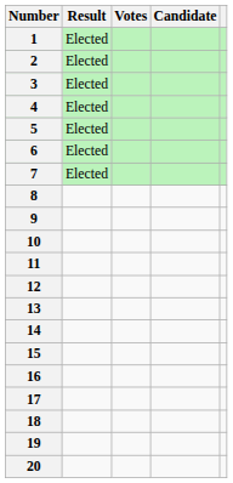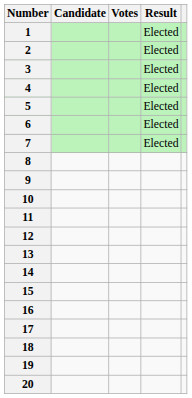 <table class="wikitable sortable">
 <tr>
 <th scope="col">Number</th>
+<th scope="col">Candidate</th>
+<th scope="col">Votes</th>
 <th scope="col">Result</th>
-<th scope="col">Votes</th>
-<th scope="col">Candidate</th>
 <th scope="col" class="unsortable"></th>
 </tr>
 <tr bgcolor=bbf3bb>
 <th scope="row">1</th>
+<td></td>
+<td align="right"></td>
 <td>Elected</td>
-<td align="right"></td>
-<td></td>
 <td></td>
 </tr>
 <tr bgcolor=bbf3bb>
 <th scope="row">2</th>
+<td></td>
+<td align="right"></td>
 <td>Elected</td>
-<td align="right"></td>
-<td></td>
 <td></td>
 </tr>
 <tr bgcolor=bbf3bb>
 <th scope="row">3</th>
+<td></td>
+<td align="right"></td>
 <td>Elected</td>
-<td align="right"></td>
-<td></td>
 <td></td>
 </tr>
 <tr bgcolor=bbf3bb>
 <th scope="row">4</th>
+<td></td>
+<td align="right"></td>
 <td>Elected</td>
-<td align="right"></td>
-<td></td>
 <td></td>
 </tr>
 <tr bgcolor=bbf3bb>
 <th scope="row">5</th>
+<td></td>
+<td align="right"></td>
 <td>Elected</td>
-<td align="right"></td>
-<td></td>
 <td></td>
 </tr>
 <tr bgcolor=bbf3bb>
 <th scope="row">6</th>
+<td></td>
+<td align="right"></td>
 <td>Elected</td>
-<td align="right"></td>
-<td></td>
 <td></td>
 </tr>
 <tr bgcolor=bbf3bb>
 <th scope="row">7</th>
+<td></td>
+<td align="right"></td>
 <td>Elected</td>
-<td align="right"></td>
-<td></td>
 <td></td>
 </tr>
 <tr>
 <th scope="row">8</th>
 <td></td>
 <td align="right"></td>
 <td></td>
 <td></td>
 </tr>
 <tr>
 <th scope="row">9</th>
 <td></td>
 <td align="right"></td>
 <td></td>
 <td></td>
 </tr>
 <tr>
 <th scope="row">10</th>
 <td></td>
 <td align="right"></td>
 <td></td>
 <td></td>
 </tr>
 <tr>
 <th scope="row">11</th>
 <td></td>
 <td align="right"></td>
 <td></td>
 <td></td>
 </tr>
 <tr>
 <th scope="row">12</th>
 <td></td>
 <td align="right"></td>
 <td></td>
 <td></td>
 </tr>
 <tr>
 <th scope="row">13</th>
 <td></td>
 <td align="right"></td>
 <td></td>
 <td></td>
 </tr>
 <tr>
 <th scope="row">14</th>
 <td></td>
 <td align="right"></td>
 <td></td>
 <td></td>
 </tr>
 <tr>
 <th scope="row">15</th>
 <td></td>
 <td align="right"></td>
 <td></td>
 <td></td>
 </tr>
 <tr>
 <th scope="row">16</th>
 <td></td>
 <td align="right"></td>
 <td></td>
 <td></td>
 </tr>
 <tr>
 <th scope="row">17</th>
 <td></td>
 <td align="right"></td>
 <td></td>
 <td></td>
 </tr>
 <tr>
 <th scope="row">18</th>
 <td></td>
 <td align="right"></td>
 <td></td>
 <td></td>
 </tr>
 <tr>
 <th scope="row">19</th>
 <td></td>
 <td align="right"></td>
 <td></td>
 <td></td>
 </tr>
 <tr>
 <th scope="row">20</th>
 <td></td>
 <td align="right"></td>
 <td></td>
 <td></td>
 </tr>
 </table>
